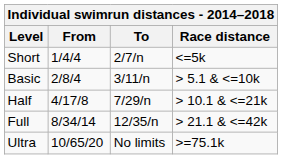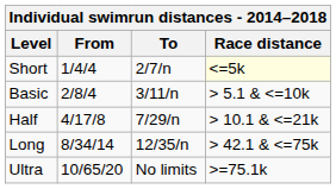 <table class="wikitable">
 <tr>
 <th colspan="4">Individual swimrun distances - 2014–2018</th>
 </tr>
 <tr>
 <th>Level</th>
 <th>From</th>
 <th>To</th>
 <th>Race distance</th>
 </tr>
 <tr>
 <td>Short</td>
 <td>1/4/4</td>
 <td>2/7/n</td>
-<td><=5k</td>
+<td style="background: lightyellow;"><=5k</td>
 </tr>
 <tr>
 <td>Basic</td>
 <td>2/8/4</td>
 <td>3/11/n</td>
 <td>> 5.1 & <=10k</td>
 </tr>
 <tr>
 <td>Half</td>
 <td>4/17/8</td>
 <td>7/29/n</td>
 <td>> 10.1 & <=21k</td>
 </tr>
 <tr>
-<td>Full</td>
+<td>Long</td>
 <td>8/34/14</td>
 <td>12/35/n</td>
-<td>> 21.1 & <=42k</td>
+<td>> 42.1 & <=75k</td>
 </tr>
 <tr>
 <td>Ultra</td>
 <td>10/65/20</td>
 <td>No limits</td>
 <td>>=75.1k</td>
 </tr>
 </table>
